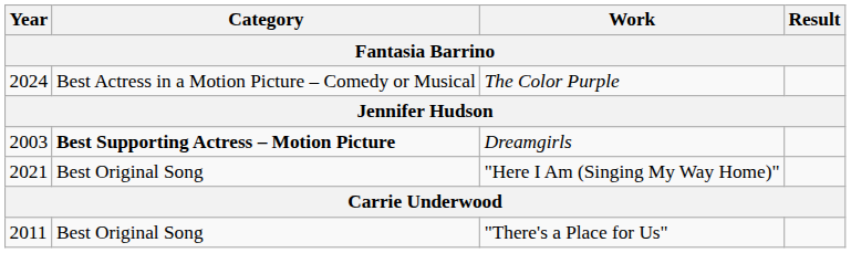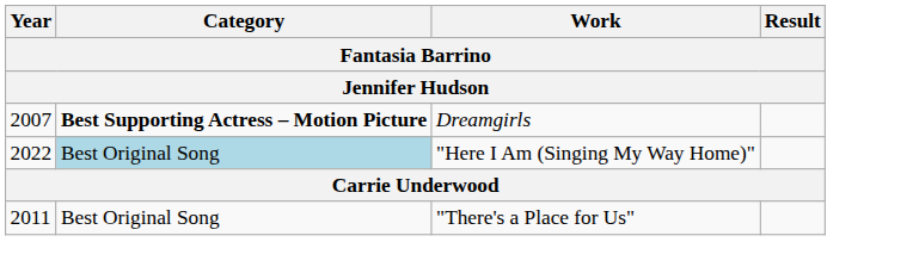 <table class="wikitable">
 <tr>
 <th>Year</th>
 <th>Category</th>
 <th>Work</th>
 <th>Result</th>
 </tr>
 <tr>
 <th colspan="4">Fantasia Barrino</th>
 </tr>
 <tr>
-<td>2024</td>
-<td>Best Actress in a Motion Picture – Comedy or Musical</td>
-<td><em>The Color Purple</em></td>
-<td></td>
-</tr>
-<tr>
 <th colspan="4">Jennifer Hudson</th>
 </tr>
 <tr>
-<td>2003</td>
+<td>2007</td>
 <td><strong>Best Supporting Actress – Motion Picture</strong></td>
 <td><em>Dreamgirls</em></td>
 <td></td>
 </tr>
 <tr>
-<td>2021</td>
-<td>Best Original Song</td>
+<td>2022</td>
+<td style="background: lightblue;">Best Original Song</td>
 <td>"Here I Am (Singing My Way Home)"</td>
 <td></td>
 </tr>
 <tr>
 <th colspan="4">Carrie Underwood</th>
 </tr>
 <tr>
 <td>2011</td>
 <td>Best Original Song</td>
 <td>"There's a Place for Us"</td>
 <td></td>
 </tr>
 </table>
